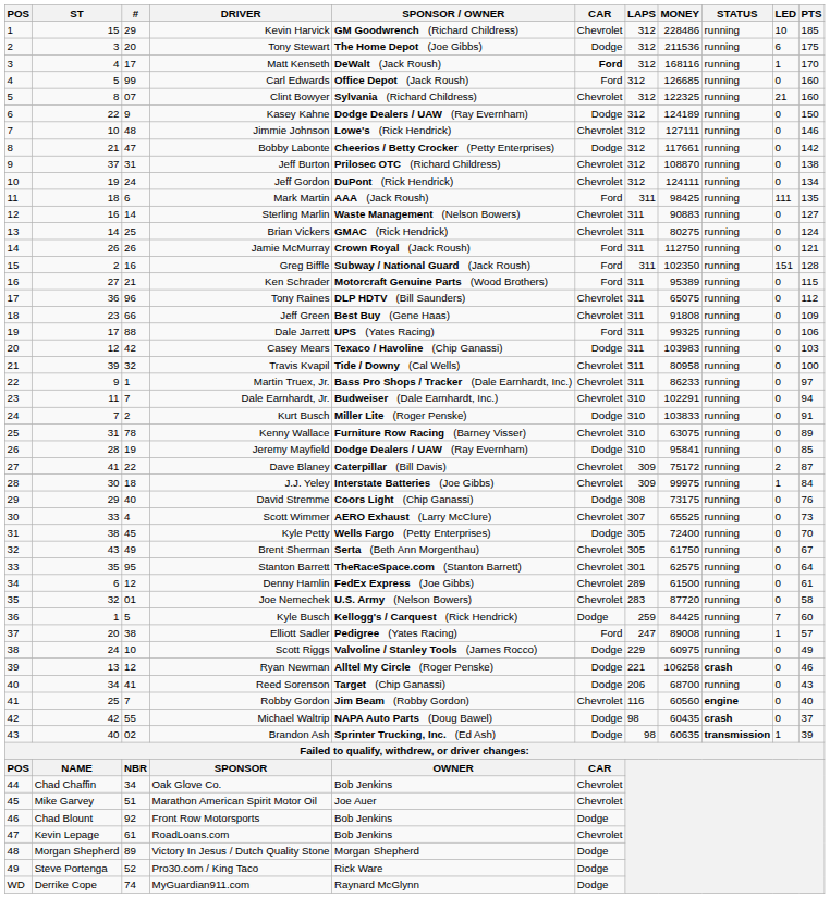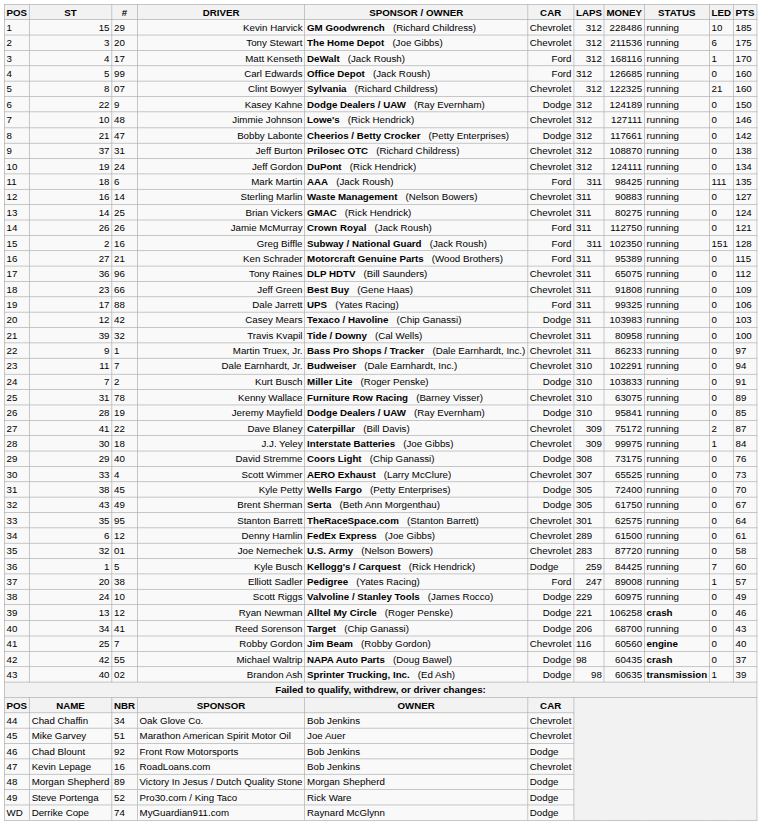 <table class="wikitable" style="font-size: 95%;" cellspacing="0" cellpadding="0" border="0">
 <tr>
 <th>POS</th>
 <th>ST</th>
 <th>#</th>
 <th>DRIVER</th>
 <th>SPONSOR / OWNER</th>
 <th>CAR</th>
 <th>LAPS</th>
 <th>MONEY</th>
 <th>STATUS</th>
 <th>LED</th>
 <th>PTS</th>
 </tr>
 <tr>
 <td>1</td>
 <td align="right">15</td>
 <td>29</td>
 <td align="right">  Kevin Harvick</td>
 <td><strong>GM Goodwrench</strong>   (Richard Childress)</td>
 <td align="right">Chevrolet</td>
 <td align="right">312</td>
 <td align="right">228486</td>
 <td>running</td>
 <td>10</td>
 <td>185</td>
 </tr>
 <tr>
 <td>2</td>
 <td align="right">3</td>
 <td>20</td>
 <td align="right">  Tony Stewart</td>
 <td><strong>The Home Depot</strong>   (Joe Gibbs)</td>
-<td align="right">Dodge</td>
+<td align="right">Chevrolet</td>
 <td align="right">312</td>
 <td align="right">211536</td>
 <td>running</td>
 <td>6</td>
 <td>175</td>
 </tr>
 <tr>
 <td>3</td>
 <td align="right">4</td>
 <td>17</td>
 <td align="right">  Matt Kenseth</td>
 <td><strong>DeWalt</strong>   (Jack Roush)</td>
-<td align="right"><strong>Ford</strong></td>
+<td align="right">Ford</td>
 <td align="right">312</td>
 <td align="right">168116</td>
 <td>running</td>
 <td>1</td>
 <td>170</td>
 </tr>
 <tr>
 <td>4</td>
 <td align="right">5</td>
 <td>99</td>
 <td align="right">  Carl Edwards</td>
 <td><strong>Office Depot</strong>   (Jack Roush)</td>
 <td align="right">Ford</td>
 <td>312</td>
 <td align="right">126685</td>
 <td>running</td>
 <td>0</td>
 <td>160</td>
 </tr>
 <tr>
 <td>5</td>
 <td align="right">8</td>
 <td>07</td>
 <td align="right">  Clint Bowyer</td>
 <td><strong>Sylvania</strong>   (Richard Childress)</td>
 <td align="right">Chevrolet</td>
 <td align="right">312</td>
 <td align="right">122325</td>
 <td>running</td>
 <td>21</td>
 <td>160</td>
 </tr>
 <tr>
 <td>6</td>
 <td align="right">22</td>
 <td>9</td>
 <td align="right">  Kasey Kahne</td>
 <td><strong>Dodge Dealers / UAW</strong>   (Ray Evernham)</td>
 <td align="right">Dodge</td>
 <td>312</td>
 <td align="right">124189</td>
 <td>running</td>
 <td>0</td>
 <td>150</td>
 </tr>
 <tr>
 <td>7</td>
 <td align="right">10</td>
 <td>48</td>
 <td align="right">  Jimmie Johnson</td>
 <td><strong>Lowe's</strong>   (Rick Hendrick)</td>
 <td align="right">Chevrolet</td>
 <td>312</td>
 <td align="right">127111</td>
 <td>running</td>
 <td>0</td>
 <td>146</td>
 </tr>
 <tr>
 <td>8</td>
 <td align="right">21</td>
 <td>47</td>
 <td align="right">  Bobby Labonte</td>
 <td><strong>Cheerios / Betty Crocker</strong>   (Petty Enterprises)</td>
 <td align="right">Dodge</td>
 <td>312</td>
 <td align="right">117661</td>
 <td>running</td>
 <td>0</td>
 <td>142</td>
 </tr>
 <tr>
 <td>9</td>
 <td align="right">37</td>
 <td>31</td>
 <td align="right">  Jeff Burton</td>
 <td><strong>Prilosec OTC</strong>   (Richard Childress)</td>
 <td align="right">Chevrolet</td>
 <td>312</td>
 <td align="right">108870</td>
 <td>running</td>
 <td>0</td>
 <td>138</td>
 </tr>
 <tr>
 <td>10</td>
 <td align="right">19</td>
 <td>24</td>
 <td align="right">  Jeff Gordon</td>
 <td><strong>DuPont</strong>   (Rick Hendrick)</td>
 <td align="right">Chevrolet</td>
 <td>312</td>
 <td align="right">124111</td>
 <td>running</td>
 <td>0</td>
 <td>134</td>
 </tr>
 <tr>
 <td>11</td>
 <td align="right">18</td>
 <td>6</td>
 <td align="right">  Mark Martin</td>
 <td><strong>AAA</strong>   (Jack Roush)</td>
 <td align="right">Ford</td>
 <td align="right">311</td>
 <td align="right">98425</td>
 <td>running</td>
 <td>111</td>
 <td>135</td>
 </tr>
 <tr>
 <td>12</td>
 <td align="right">16</td>
 <td>14</td>
 <td align="right">  Sterling Marlin</td>
 <td><strong>Waste Management</strong>   (Nelson Bowers)</td>
 <td align="right">Chevrolet</td>
 <td>311</td>
 <td align="right">90883</td>
 <td>running</td>
 <td>0</td>
 <td>127</td>
 </tr>
 <tr>
 <td>13</td>
 <td align="right">14</td>
 <td>25</td>
 <td align="right">  Brian Vickers</td>
 <td><strong>GMAC</strong>   (Rick Hendrick)</td>
 <td align="right">Chevrolet</td>
 <td>311</td>
 <td align="right">80275</td>
 <td>running</td>
 <td>0</td>
 <td>124</td>
 </tr>
 <tr>
 <td>14</td>
 <td align="right">26</td>
 <td>26</td>
 <td align="right">  Jamie McMurray</td>
 <td><strong>Crown Royal</strong>   (Jack Roush)</td>
 <td align="right">Ford</td>
 <td>311</td>
 <td align="right">112750</td>
 <td>running</td>
 <td>0</td>
 <td>121</td>
 </tr>
 <tr>
 <td>15</td>
 <td align="right">2</td>
 <td>16</td>
 <td align="right">  Greg Biffle</td>
 <td><strong>Subway / National Guard</strong>   (Jack Roush)</td>
 <td align="right">Ford</td>
 <td align="right">311</td>
 <td align="right">102350</td>
 <td>running</td>
 <td>151</td>
 <td>128</td>
 </tr>
 <tr>
 <td>16</td>
 <td align="right">27</td>
 <td>21</td>
 <td align="right">  Ken Schrader</td>
 <td><strong>Motorcraft Genuine Parts</strong>   (Wood Brothers)</td>
 <td align="right">Ford</td>
 <td>311</td>
 <td align="right">95389</td>
 <td>running</td>
 <td>0</td>
 <td>115</td>
 </tr>
 <tr>
 <td>17</td>
 <td align="right">36</td>
 <td>96</td>
 <td align="right">  Tony Raines</td>
 <td><strong>DLP HDTV</strong>   (Bill Saunders)</td>
 <td align="right">Chevrolet</td>
 <td>311</td>
 <td align="right">65075</td>
 <td>running</td>
 <td>0</td>
 <td>112</td>
 </tr>
 <tr>
 <td>18</td>
 <td align="right">23</td>
 <td>66</td>
 <td align="right">  Jeff Green</td>
 <td><strong>Best Buy</strong>   (Gene Haas)</td>
 <td align="right">Chevrolet</td>
 <td>311</td>
 <td align="right">91808</td>
 <td>running</td>
 <td>0</td>
 <td>109</td>
 </tr>
 <tr>
 <td>19</td>
 <td align="right">17</td>
 <td>88</td>
 <td align="right">  Dale Jarrett</td>
 <td><strong>UPS</strong>   (Yates Racing)</td>
 <td align="right">Ford</td>
 <td>311</td>
 <td align="right">99325</td>
 <td>running</td>
 <td>0</td>
 <td>106</td>
 </tr>
 <tr>
 <td>20</td>
 <td align="right">12</td>
 <td>42</td>
 <td align="right">  Casey Mears</td>
 <td><strong>Texaco / Havoline</strong>   (Chip Ganassi)</td>
 <td align="right">Dodge</td>
 <td>311</td>
 <td align="right">103983</td>
 <td>running</td>
 <td>0</td>
 <td>103</td>
 </tr>
 <tr>
 <td>21</td>
 <td align="right">39</td>
 <td>32</td>
 <td align="right">  Travis Kvapil</td>
 <td><strong>Tide / Downy</strong>   (Cal Wells)</td>
 <td align="right">Chevrolet</td>
 <td>311</td>
 <td align="right">80958</td>
 <td>running</td>
 <td>0</td>
 <td>100</td>
 </tr>
 <tr>
 <td>22</td>
 <td align="right">9</td>
 <td>1</td>
 <td align="right">  Martin Truex, Jr.</td>
 <td><strong>Bass Pro Shops / Tracker</strong>   (Dale Earnhardt, Inc.)</td>
 <td align="right">Chevrolet</td>
 <td>311</td>
 <td align="right">86233</td>
 <td>running</td>
 <td>0</td>
 <td>97</td>
 </tr>
 <tr>
 <td>23</td>
 <td align="right">11</td>
 <td>7</td>
 <td align="right">  Dale Earnhardt, Jr.</td>
 <td><strong>Budweiser</strong>   (Dale Earnhardt, Inc.)</td>
 <td align="right">Chevrolet</td>
 <td>310</td>
 <td align="right">102291</td>
 <td>running</td>
 <td>0</td>
 <td>94</td>
 </tr>
 <tr>
 <td>24</td>
 <td align="right">7</td>
 <td>2</td>
 <td align="right">  Kurt Busch</td>
 <td><strong>Miller Lite</strong>   (Roger Penske)</td>
 <td align="right">Dodge</td>
 <td>310</td>
 <td align="right">103833</td>
 <td>running</td>
 <td>0</td>
 <td>91</td>
 </tr>
 <tr>
 <td>25</td>
 <td align="right">31</td>
 <td>78</td>
 <td align="right">  Kenny Wallace</td>
 <td><strong>Furniture Row Racing</strong>   (Barney Visser)</td>
 <td align="right">Chevrolet</td>
 <td>310</td>
 <td align="right">63075</td>
 <td>running</td>
 <td>0</td>
 <td>89</td>
 </tr>
 <tr>
 <td>26</td>
 <td align="right">28</td>
 <td>19</td>
 <td align="right">  Jeremy Mayfield</td>
 <td><strong>Dodge Dealers / UAW</strong>   (Ray Evernham)</td>
 <td align="right">Dodge</td>
 <td>310</td>
 <td align="right">95841</td>
 <td>running</td>
 <td>0</td>
 <td>85</td>
 </tr>
 <tr>
 <td>27</td>
 <td align="right">41</td>
 <td>22</td>
 <td align="right">  Dave Blaney</td>
 <td><strong>Caterpillar</strong>   (Bill Davis)</td>
 <td align="right">Chevrolet</td>
 <td align="right">309</td>
 <td align="right">75172</td>
 <td>running</td>
 <td>2</td>
 <td>87</td>
 </tr>
 <tr>
 <td>28</td>
 <td align="right">30</td>
 <td>18</td>
 <td align="right">  J.J. Yeley</td>
 <td><strong>Interstate Batteries</strong>   (Joe Gibbs)</td>
 <td align="right">Chevrolet</td>
 <td align="right">309</td>
 <td align="right">99975</td>
 <td>running</td>
 <td>1</td>
 <td>84</td>
 </tr>
 <tr>
 <td>29</td>
 <td align="right">29</td>
 <td>40</td>
 <td align="right">  David Stremme</td>
 <td><strong>Coors Light</strong>   (Chip Ganassi)</td>
 <td align="right">Dodge</td>
 <td>308</td>
 <td align="right">73175</td>
 <td>running</td>
 <td>0</td>
 <td>76</td>
 </tr>
 <tr>
 <td>30</td>
 <td align="right">33</td>
 <td>4</td>
 <td align="right">  Scott Wimmer</td>
 <td><strong>AERO Exhaust</strong>   (Larry McClure)</td>
 <td align="right">Chevrolet</td>
 <td>307</td>
 <td align="right">65525</td>
 <td>running</td>
 <td>0</td>
 <td>73</td>
 </tr>
 <tr>
 <td>31</td>
 <td align="right">38</td>
 <td>45</td>
 <td align="right">  Kyle Petty</td>
 <td><strong>Wells Fargo</strong>   (Petty Enterprises)</td>
 <td align="right">Dodge</td>
 <td>305</td>
 <td align="right">72400</td>
 <td>running</td>
 <td>0</td>
 <td>70</td>
 </tr>
 <tr>
 <td>32</td>
 <td align="right">43</td>
 <td>49</td>
 <td align="right">  Brent Sherman</td>
 <td><strong>Serta</strong>   (Beth Ann Morgenthau)</td>
-<td align="right">Chevrolet</td>
+<td align="right">Dodge</td>
 <td>305</td>
 <td align="right">61750</td>
 <td>running</td>
 <td>0</td>
 <td>67</td>
 </tr>
 <tr>
 <td>33</td>
 <td align="right">35</td>
 <td>95</td>
 <td align="right">  Stanton Barrett</td>
 <td><strong>TheRaceSpace.com</strong>   (Stanton Barrett)</td>
 <td align="right">Chevrolet</td>
 <td>301</td>
 <td align="right">62575</td>
 <td>running</td>
 <td>0</td>
 <td>64</td>
 </tr>
 <tr>
 <td>34</td>
 <td align="right">6</td>
 <td>12</td>
 <td align="right">  Denny Hamlin</td>
 <td><strong>FedEx Express</strong>   (Joe Gibbs)</td>
 <td align="right">Chevrolet</td>
 <td>289</td>
 <td align="right">61500</td>
 <td>running</td>
 <td>0</td>
 <td>61</td>
 </tr>
 <tr>
 <td>35</td>
 <td align="right">32</td>
 <td>01</td>
 <td align="right">  Joe Nemechek</td>
 <td><strong>U.S. Army</strong>   (Nelson Bowers)</td>
 <td align="right">Chevrolet</td>
 <td>283</td>
 <td align="right">87720</td>
 <td>running</td>
 <td>0</td>
 <td>58</td>
 </tr>
 <tr>
 <td>36</td>
 <td align="right">1</td>
 <td>5</td>
 <td align="right">  Kyle Busch</td>
 <td><strong>Kellogg's / Carquest</strong>   (Rick Hendrick)</td>
 <td>Dodge</td>
 <td align="right">259</td>
 <td align="right">84425</td>
 <td>running</td>
 <td>7</td>
 <td>60</td>
 </tr>
 <tr>
 <td>37</td>
 <td align="right">20</td>
 <td>38</td>
 <td align="right">  Elliott Sadler</td>
 <td><strong>Pedigree</strong>   (Yates Racing)</td>
 <td align="right">Ford</td>
 <td align="right">247</td>
 <td align="right">89008</td>
 <td>running</td>
 <td>1</td>
 <td>57</td>
 </tr>
 <tr>
 <td>38</td>
 <td align="right">24</td>
 <td>10</td>
 <td align="right">  Scott Riggs</td>
 <td><strong>Valvoline / Stanley Tools</strong>   (James Rocco)</td>
 <td align="right">Dodge</td>
 <td>229</td>
 <td align="right">60975</td>
 <td>running</td>
 <td>0</td>
 <td>49</td>
 </tr>
 <tr>
 <td>39</td>
 <td align="right">13</td>
 <td>12</td>
 <td align="right">  Ryan Newman</td>
 <td><strong>Alltel My Circle</strong>   (Roger Penske)</td>
 <td align="right">Dodge</td>
 <td>221</td>
 <td align="right">106258</td>
 <td><strong>crash</strong></td>
 <td>0</td>
 <td>46</td>
 </tr>
 <tr>
 <td>40</td>
 <td align="right">34</td>
 <td>41</td>
 <td align="right">  Reed Sorenson</td>
 <td><strong>Target</strong>   (Chip Ganassi)</td>
 <td align="right">Dodge</td>
 <td>206</td>
 <td align="right">68700</td>
 <td>running</td>
 <td>0</td>
 <td>43</td>
 </tr>
 <tr>
 <td>41</td>
 <td align="right">25</td>
 <td>7</td>
 <td align="right">  Robby Gordon</td>
 <td><strong>Jim Beam</strong>   (Robby Gordon)</td>
 <td align="right">Chevrolet</td>
 <td>116</td>
 <td align="right">60560</td>
 <td><strong>engine</strong></td>
 <td>0</td>
 <td>40</td>
 </tr>
 <tr>
 <td>42</td>
 <td align="right">42</td>
 <td>55</td>
 <td align="right">  Michael Waltrip</td>
 <td><strong>NAPA Auto Parts</strong>   (Doug Bawel)</td>
 <td align="right">Dodge</td>
 <td>98</td>
 <td align="right">60435</td>
 <td><strong>crash</strong></td>
 <td>0</td>
 <td>37</td>
 </tr>
 <tr>
 <td>43</td>
 <td align="right">40</td>
 <td>02</td>
 <td align="right">  Brandon Ash</td>
 <td><strong>Sprinter Trucking, Inc.</strong>   (Ed Ash)</td>
 <td align="right">Dodge</td>
 <td align="right">98</td>
 <td align="right">60635</td>
 <td><strong>transmission</strong></td>
 <td>1</td>
 <td>39</td>
 </tr>
 <tr>
 <th colspan="11">Failed to qualify, withdrew, or driver changes:</th>
 </tr>
 <tr>
 <th>POS</th>
 <th>NAME</th>
 <th>NBR</th>
 <th>SPONSOR</th>
 <th>OWNER</th>
 <th>CAR</th>
 <th colspan="5" rowspan="8"></th>
 </tr>
 <tr>
 <td>44</td>
 <td>Chad Chaffin</td>
 <td>34</td>
 <td>Oak Glove Co.</td>
 <td>Bob Jenkins</td>
 <td>Chevrolet</td>
 </tr>
 <tr>
 <td>45</td>
 <td>Mike Garvey</td>
 <td>51</td>
 <td>Marathon American Spirit Motor Oil</td>
 <td>Joe Auer</td>
 <td>Chevrolet</td>
 </tr>
 <tr>
 <td>46</td>
 <td>Chad Blount</td>
 <td>92</td>
 <td>Front Row Motorsports</td>
 <td>Bob Jenkins</td>
 <td>Dodge</td>
 </tr>
 <tr>
 <td>47</td>
 <td>Kevin Lepage</td>
-<td>61</td>
+<td>16</td>
 <td>RoadLoans.com</td>
 <td>Bob Jenkins</td>
 <td>Chevrolet</td>
 </tr>
 <tr>
 <td>48</td>
 <td>Morgan Shepherd</td>
 <td>89</td>
 <td>Victory In Jesus / Dutch Quality Stone</td>
 <td>Morgan Shepherd</td>
 <td>Dodge</td>
 </tr>
 <tr>
 <td>49</td>
 <td>Steve Portenga</td>
 <td>52</td>
 <td>Pro30.com / King Taco</td>
 <td>Rick Ware</td>
 <td>Dodge</td>
 </tr>
 <tr>
 <td>WD</td>
 <td>Derrike Cope</td>
 <td>74</td>
 <td>MyGuardian911.com</td>
 <td>Raynard McGlynn</td>
 <td>Dodge</td>
 </tr>
 </table>
